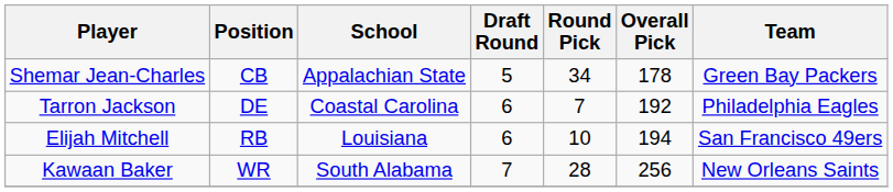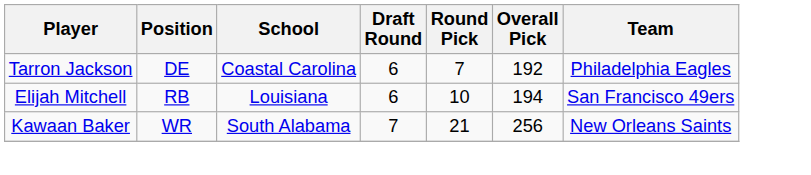 <table class="wikitable sortable" border="1" style="text-align: center;">
 <tr>
 <th>Player</th>
 <th>Position</th>
 <th>School</th>
 <th>Draft<br>Round</th>
 <th>Round<br>Pick</th>
 <th>Overall<br>Pick</th>
 <th>Team</th>
-</tr>
-<tr>
-<td><a href='#'>Shemar Jean-Charles</a></td>
-<td><a href='#'>CB</a></td>
-<td><a href='#'>Appalachian State</a></td>
-<td>5</td>
-<td>34</td>
-<td>178</td>
-<td><a href='#'>Green Bay Packers</a></td>
 </tr>
 <tr>
 <td><a href='#'>Tarron Jackson</a></td>
 <td><a href='#'>DE</a></td>
 <td><a href='#'>Coastal Carolina</a></td>
 <td>6</td>
 <td>7</td>
 <td>192</td>
 <td><a href='#'>Philadelphia Eagles</a></td>
 </tr>
 <tr>
 <td><a href='#'>Elijah Mitchell</a></td>
 <td><a href='#'>RB</a></td>
 <td><a href='#'>Louisiana</a></td>
 <td>6</td>
 <td>10</td>
 <td>194</td>
 <td><a href='#'>San Francisco 49ers</a></td>
 </tr>
 <tr>
 <td><a href='#'>Kawaan Baker</a></td>
 <td><a href='#'>WR</a></td>
 <td><a href='#'>South Alabama</a></td>
 <td>7</td>
-<td>28</td>
+<td>21</td>
 <td>256</td>
 <td><a href='#'>New Orleans Saints</a></td>
 </tr>
 <tr>
 </tr>
 </table>
